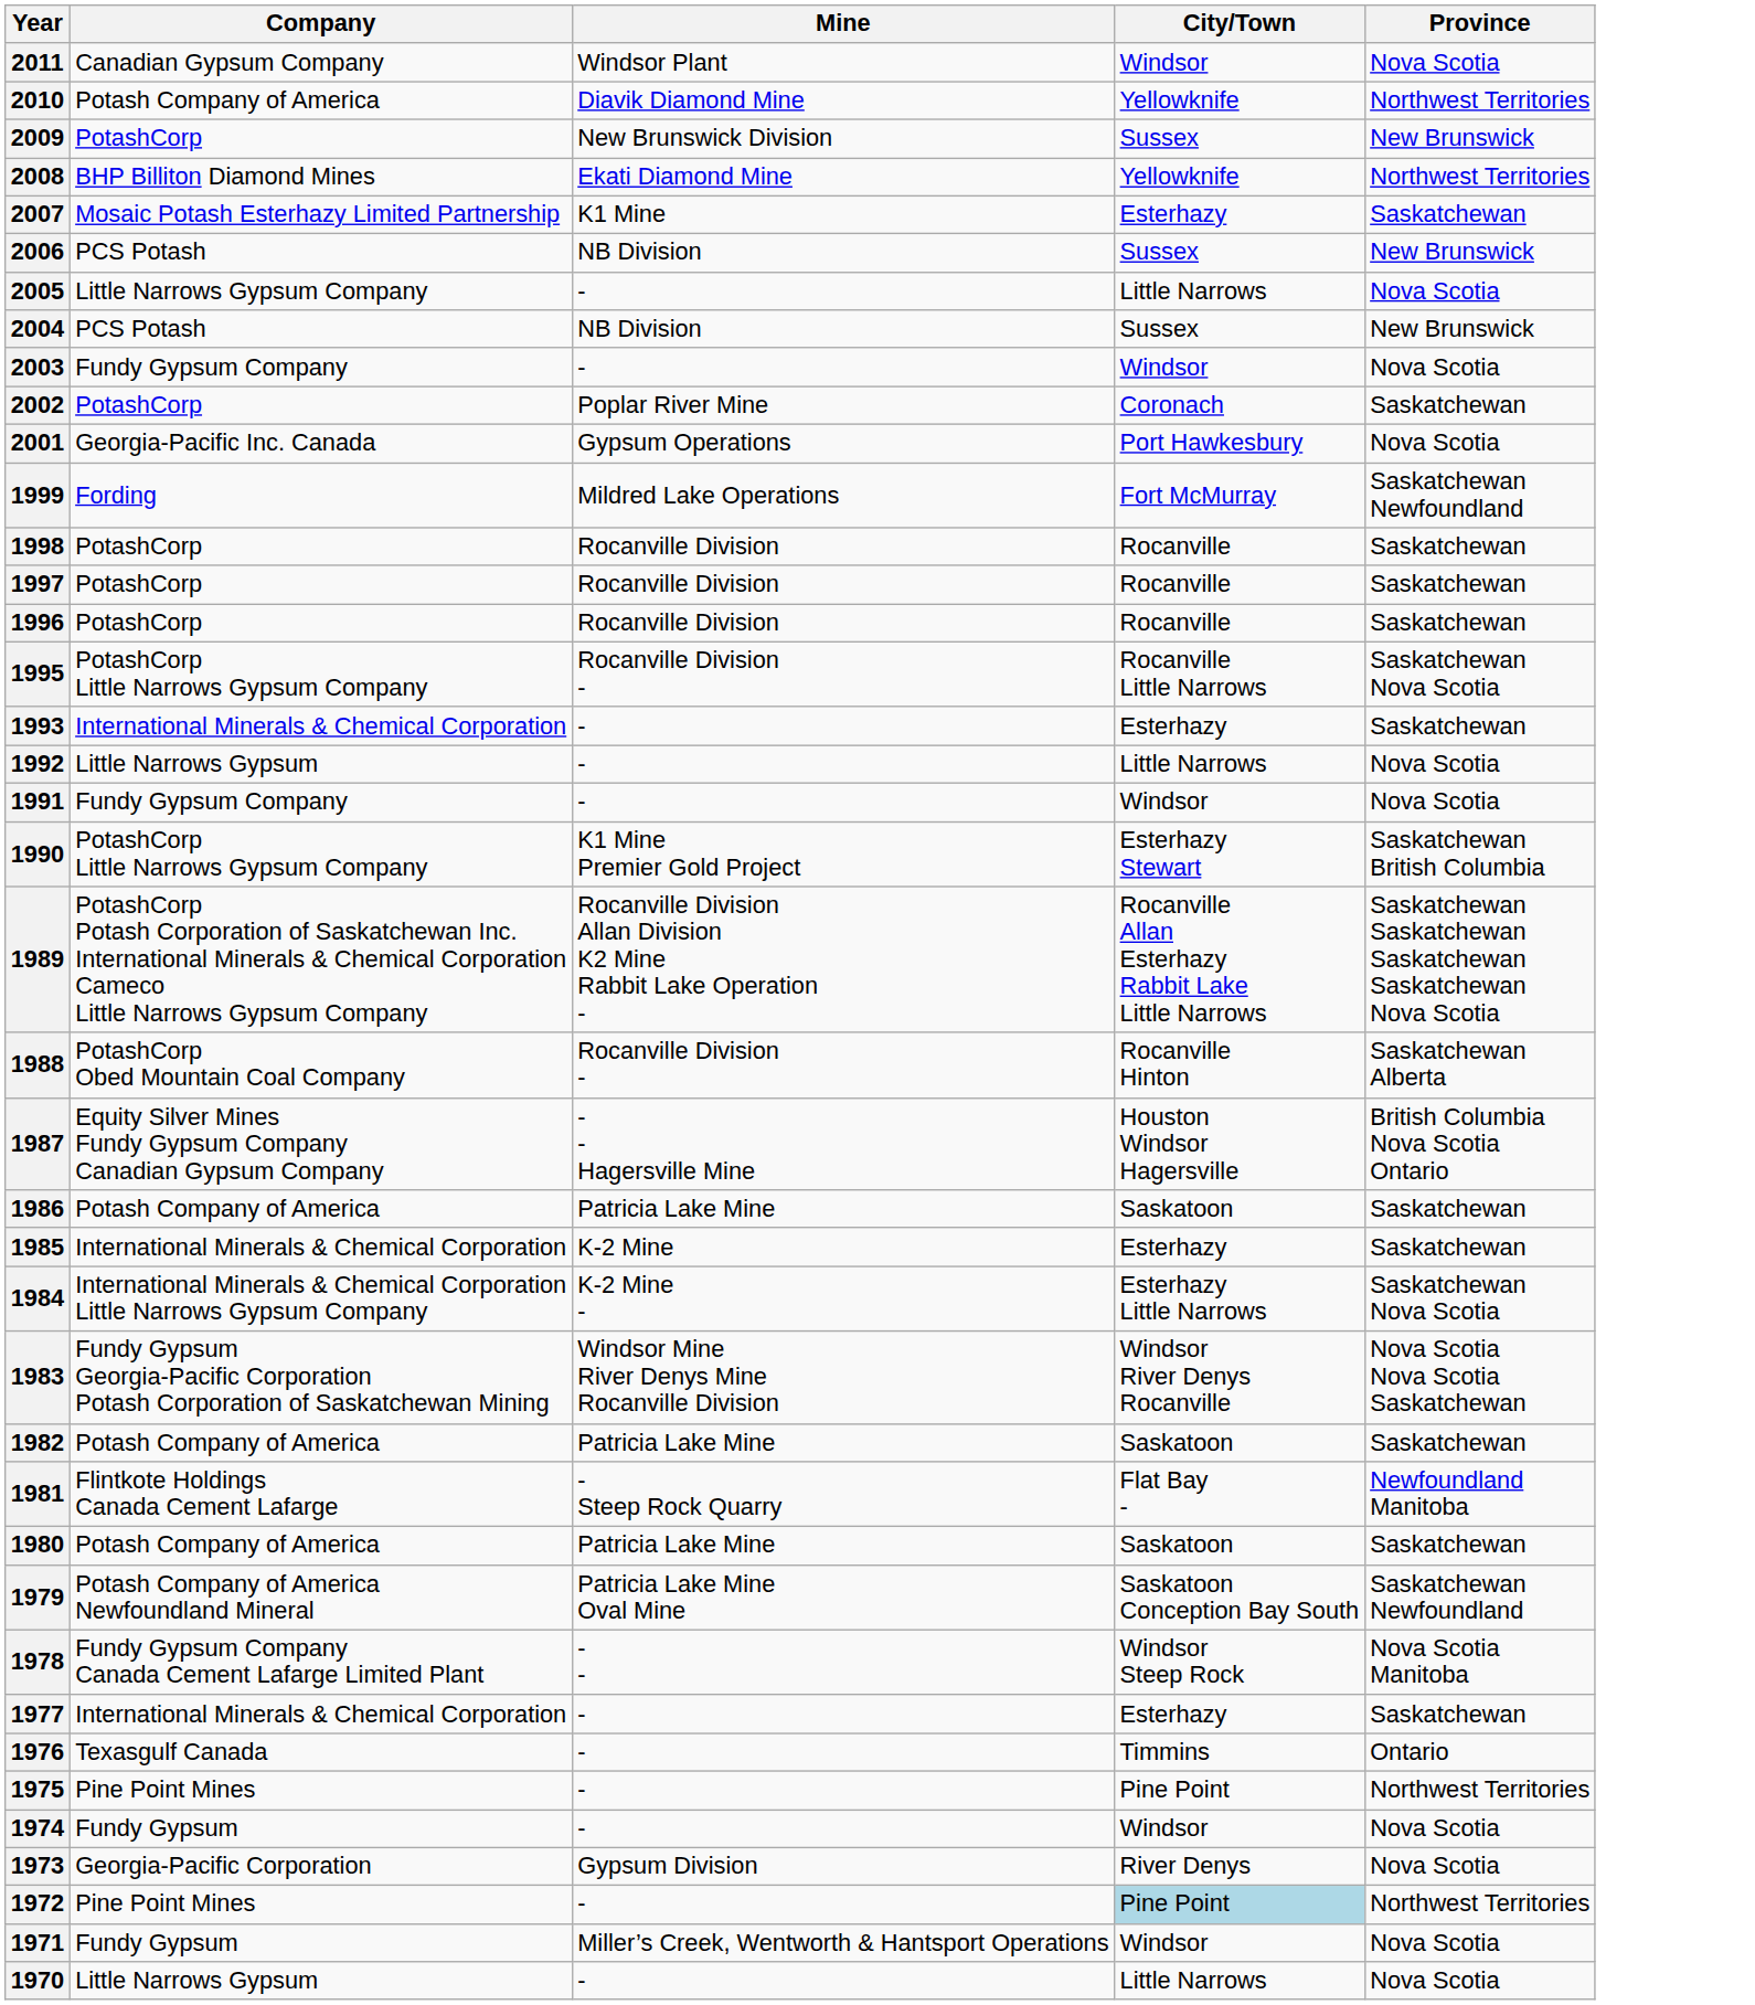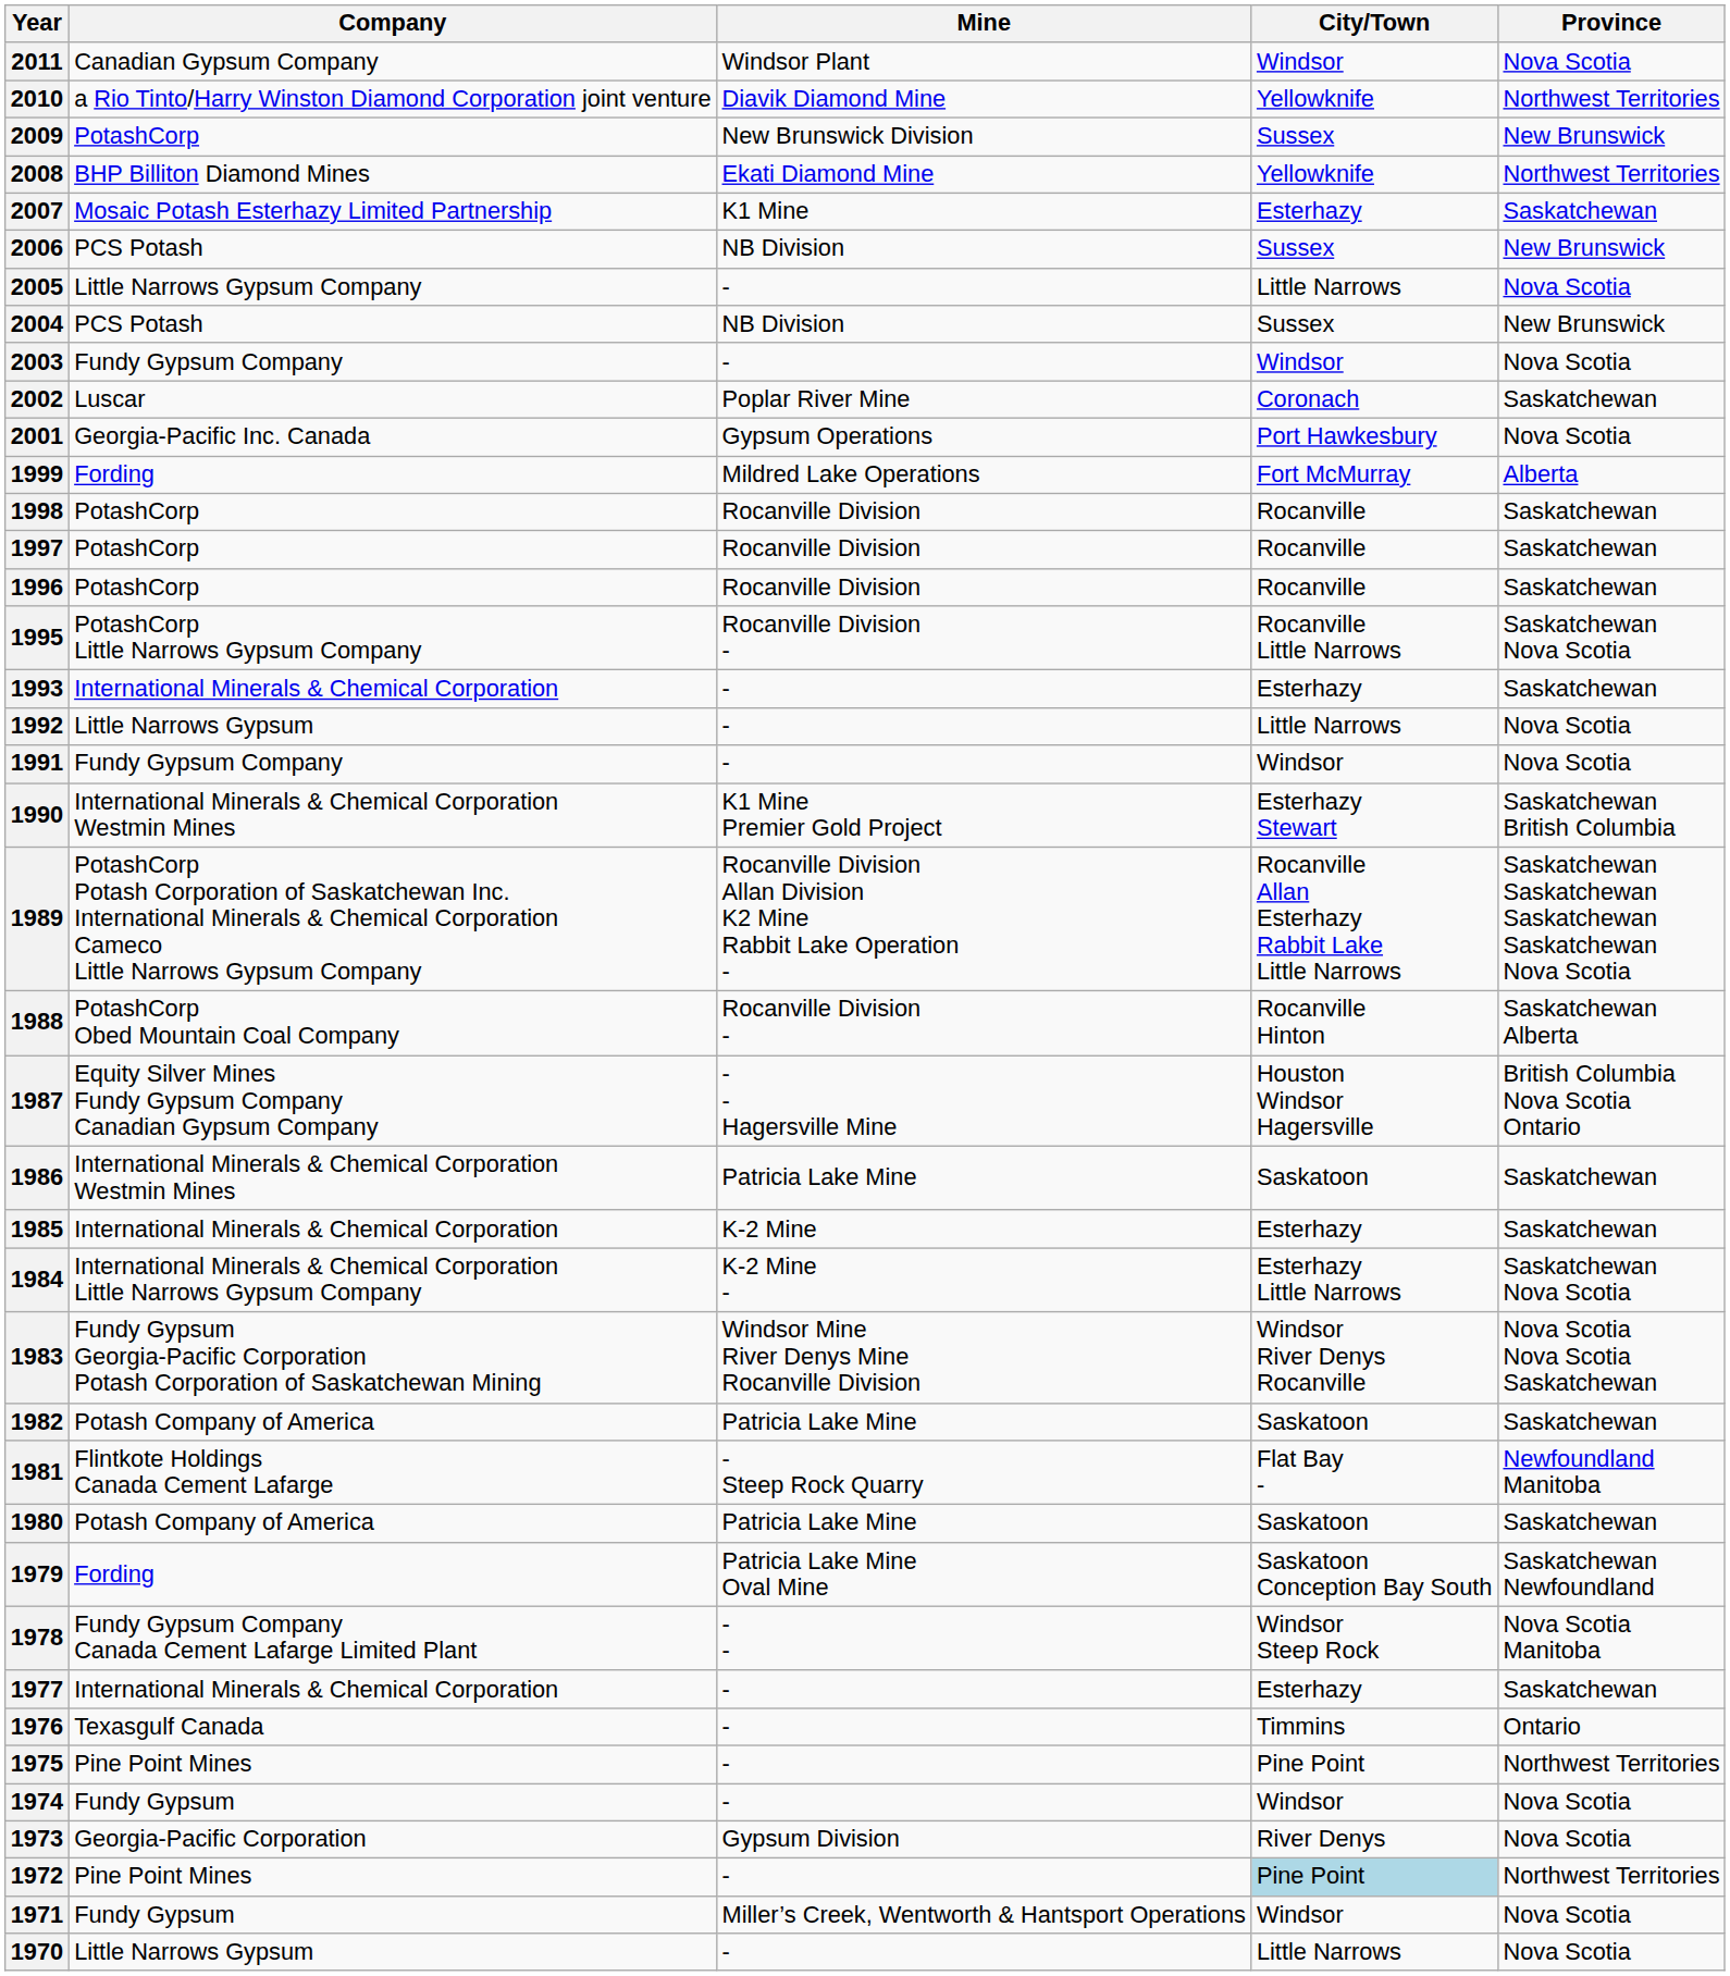 <table class="wikitable">
 <tr>
 <th>Year</th>
 <th>Company</th>
 <th>Mine</th>
 <th>City/Town</th>
 <th>Province</th>
 </tr>
 <tr>
 <th>2011</th>
 <td>Canadian Gypsum Company</td>
 <td>Windsor Plant</td>
 <td><a href='#'>Windsor</a></td>
 <td><a href='#'>Nova Scotia</a></td>
 </tr>
 <tr>
 <th>2010</th>
-<td>Potash Company of America</td>
+<td>a <a href='#'>Rio Tinto</a>/<a href='#'>Harry Winston Diamond Corporation</a> joint venture</td>
 <td><a href='#'>Diavik Diamond Mine</a></td>
 <td><a href='#'>Yellowknife</a></td>
 <td><a href='#'>Northwest Territories</a></td>
 </tr>
 <tr>
 <th>2009</th>
 <td><a href='#'>PotashCorp</a></td>
 <td>New Brunswick Division</td>
 <td><a href='#'>Sussex</a></td>
 <td><a href='#'>New Brunswick</a></td>
 </tr>
 <tr>
 <th>2008</th>
 <td><a href='#'>BHP Billiton</a> Diamond Mines</td>
 <td><a href='#'>Ekati Diamond Mine</a></td>
 <td><a href='#'>Yellowknife</a></td>
 <td><a href='#'>Northwest Territories</a></td>
 </tr>
 <tr>
 <th>2007</th>
 <td><a href='#'>Mosaic Potash Esterhazy Limited Partnership</a></td>
 <td>K1 Mine</td>
 <td><a href='#'>Esterhazy</a></td>
 <td><a href='#'>Saskatchewan</a></td>
 </tr>
 <tr>
 <th>2006</th>
 <td>PCS Potash</td>
 <td>NB Division</td>
 <td><a href='#'>Sussex</a></td>
 <td><a href='#'>New Brunswick</a></td>
 </tr>
 <tr>
 <th>2005</th>
 <td>Little Narrows Gypsum Company</td>
 <td>-</td>
 <td>Little Narrows</td>
 <td><a href='#'>Nova Scotia</a></td>
 </tr>
 <tr>
 <th>2004</th>
 <td>PCS Potash</td>
 <td>NB Division</td>
 <td>Sussex</td>
 <td>New Brunswick</td>
 </tr>
 <tr>
 <th>2003</th>
 <td>Fundy Gypsum Company</td>
 <td>-</td>
 <td><a href='#'>Windsor</a></td>
 <td>Nova Scotia</td>
 </tr>
 <tr>
 <th>2002</th>
-<td><a href='#'>PotashCorp</a></td>
+<td>Luscar</td>
 <td>Poplar River Mine</td>
 <td><a href='#'>Coronach</a></td>
 <td>Saskatchewan</td>
 </tr>
 <tr>
 <th>2001</th>
 <td>Georgia-Pacific Inc. Canada</td>
 <td>Gypsum Operations</td>
 <td><a href='#'>Port Hawkesbury</a></td>
 <td>Nova Scotia</td>
 </tr>
 <tr>
 <th>1999</th>
 <td><a href='#'>Fording</a></td>
 <td>Mildred Lake Operations</td>
 <td><a href='#'>Fort McMurray</a></td>
-<td>Saskatchewan<br>Newfoundland</td>
+<td><a href='#'>Alberta</a></td>
 </tr>
 <tr>
 <th>1998</th>
 <td>PotashCorp</td>
 <td>Rocanville Division</td>
 <td>Rocanville</td>
 <td>Saskatchewan</td>
 </tr>
 <tr>
 <th>1997</th>
 <td>PotashCorp</td>
 <td>Rocanville Division</td>
 <td>Rocanville</td>
 <td>Saskatchewan</td>
 </tr>
 <tr>
 <th>1996</th>
 <td>PotashCorp</td>
 <td>Rocanville Division</td>
 <td>Rocanville</td>
 <td>Saskatchewan</td>
 </tr>
 <tr>
 <th>1995</th>
 <td>PotashCorp<br>Little Narrows Gypsum Company</td>
 <td>Rocanville Division<br>-<br></td>
 <td>Rocanville<br>Little Narrows</td>
 <td>Saskatchewan<br>Nova Scotia</td>
 </tr>
 <tr>
 <th>1993</th>
 <td><a href='#'>International Minerals & Chemical Corporation</a></td>
 <td>-</td>
 <td>Esterhazy</td>
 <td>Saskatchewan</td>
 </tr>
 <tr>
 <th>1992</th>
 <td>Little Narrows Gypsum</td>
 <td>-</td>
 <td>Little Narrows</td>
 <td>Nova Scotia</td>
 </tr>
 <tr>
 <th>1991</th>
 <td>Fundy Gypsum Company</td>
 <td>-</td>
 <td>Windsor</td>
 <td>Nova Scotia</td>
 </tr>
 <tr>
 <th>1990</th>
-<td>PotashCorp<br>Little Narrows Gypsum Company</td>
+<td>International Minerals & Chemical Corporation<br>Westmin Mines</td>
 <td>K1 Mine<br>Premier Gold Project</td>
 <td>Esterhazy<br><a href='#'>Stewart</a></td>
 <td>Saskatchewan <br>British Columbia</td>
 </tr>
 <tr>
 <th>1989</th>
 <td>PotashCorp<br>Potash Corporation of Saskatchewan Inc.<br>International Minerals & Chemical Corporation<br>Cameco<br>Little Narrows Gypsum Company</td>
 <td>Rocanville Division<br>Allan Division<br>K2 Mine<br>Rabbit Lake Operation<br>-<br></td>
 <td>Rocanville<br><a href='#'>Allan</a><br>Esterhazy<br><a href='#'>Rabbit Lake</a><br>Little Narrows</td>
 <td>Saskatchewan<br>Saskatchewan<br>Saskatchewan<br>Saskatchewan<br>Nova Scotia</td>
 </tr>
 <tr>
 <th>1988</th>
 <td>PotashCorp<br>Obed Mountain Coal Company</td>
 <td>Rocanville Division<br>-<br></td>
 <td>Rocanville<br>Hinton</td>
 <td>Saskatchewan<br>Alberta</td>
 </tr>
 <tr>
 <th>1987</th>
 <td>Equity Silver Mines<br>Fundy Gypsum Company<br>Canadian Gypsum Company</td>
 <td>-<br>-<br>Hagersville Mine</td>
 <td>Houston<br>Windsor<br>Hagersville</td>
 <td>British Columbia<br>Nova Scotia<br>Ontario</td>
 </tr>
 <tr>
 <th>1986</th>
-<td>Potash Company of America</td>
+<td>International Minerals & Chemical Corporation<br>Westmin Mines</td>
 <td>Patricia Lake Mine</td>
 <td>Saskatoon</td>
 <td>Saskatchewan</td>
 </tr>
 <tr>
 <th>1985</th>
 <td>International Minerals & Chemical Corporation</td>
 <td>K-2 Mine</td>
 <td>Esterhazy</td>
 <td>Saskatchewan</td>
 </tr>
 <tr>
 <th>1984</th>
 <td>International Minerals & Chemical Corporation<br>Little Narrows Gypsum Company</td>
 <td>K-2 Mine<br>-<br></td>
 <td>Esterhazy<br>Little Narrows</td>
 <td>Saskatchewan<br>Nova Scotia</td>
 </tr>
 <tr>
 <th>1983</th>
 <td>Fundy Gypsum<br>Georgia-Pacific Corporation<br>Potash Corporation of Saskatchewan Mining</td>
 <td>Windsor Mine<br>River Denys Mine<br>Rocanville Division</td>
 <td>Windsor<br>River Denys<br>Rocanville</td>
 <td>Nova Scotia<br>Nova Scotia<br>Saskatchewan</td>
 </tr>
 <tr>
 <th>1982</th>
 <td>Potash Company of America</td>
 <td>Patricia Lake Mine</td>
 <td>Saskatoon</td>
 <td>Saskatchewan</td>
 </tr>
 <tr>
 <th>1981</th>
 <td>Flintkote Holdings<br>Canada Cement Lafarge</td>
 <td>-<br>Steep Rock Quarry</td>
 <td>Flat Bay<br>-<br></td>
 <td><a href='#'>Newfoundland</a><br>Manitoba</td>
 </tr>
 <tr>
 <th>1980</th>
 <td>Potash Company of America</td>
 <td>Patricia Lake Mine</td>
 <td>Saskatoon</td>
 <td>Saskatchewan</td>
 </tr>
 <tr>
 <th>1979</th>
-<td>Potash Company of America<br>Newfoundland Mineral</td>
+<td><a href='#'>Fording</a></td>
 <td>Patricia Lake Mine<br>Oval Mine</td>
 <td>Saskatoon<br>Conception Bay South</td>
 <td>Saskatchewan<br>Newfoundland</td>
 </tr>
 <tr>
 <th>1978</th>
 <td>Fundy Gypsum Company<br>Canada Cement Lafarge Limited Plant</td>
 <td>-<br>-</td>
 <td>Windsor<br>Steep Rock</td>
 <td>Nova Scotia<br> Manitoba</td>
 </tr>
 <tr>
 <th>1977</th>
 <td>International Minerals & Chemical Corporation</td>
 <td>-</td>
 <td>Esterhazy</td>
 <td>Saskatchewan</td>
 </tr>
 <tr>
 <th>1976</th>
 <td>Texasgulf Canada</td>
 <td>-</td>
 <td>Timmins</td>
 <td>Ontario</td>
 </tr>
 <tr>
 <th>1975</th>
 <td>Pine Point Mines</td>
 <td>-</td>
 <td>Pine Point</td>
 <td>Northwest Territories</td>
 </tr>
 <tr>
 <th>1974</th>
 <td>Fundy Gypsum</td>
 <td>-</td>
 <td>Windsor</td>
 <td>Nova Scotia</td>
 </tr>
 <tr>
 <th>1973</th>
 <td>Georgia-Pacific Corporation</td>
 <td>Gypsum Division</td>
 <td>River Denys</td>
 <td>Nova Scotia</td>
 </tr>
 <tr>
 <th>1972</th>
 <td>Pine Point Mines</td>
 <td>-</td>
 <td style="background: lightblue;">Pine Point</td>
 <td>Northwest Territories</td>
 </tr>
 <tr>
 <th>1971</th>
 <td>Fundy Gypsum</td>
 <td>Miller’s Creek, Wentworth & Hantsport Operations</td>
 <td>Windsor</td>
 <td>Nova Scotia</td>
 </tr>
 <tr>
 <th>1970</th>
 <td>Little Narrows Gypsum</td>
 <td>-</td>
 <td>Little Narrows</td>
 <td>Nova Scotia</td>
 </tr>
 </table>
